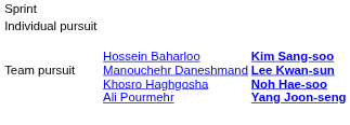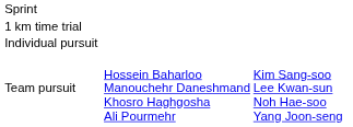 <table>
 <tr>
 <td>Sprint</td>
+<td></td>
+<td></td>
+<td></td>
+</tr>
+<tr>
+<td>1 km time trial</td>
 <td></td>
 <td></td>
 <td></td>
 </tr>
 <tr>
 <td>Individual pursuit</td>
 <td></td>
 <td></td>
 <td></td>
 </tr>
 <tr>
 <td>Team pursuit</td>
 <td valign=top></td>
 <td><br><a href='#'>Hossein Baharloo</a><br><a href='#'>Manouchehr Daneshmand</a><br><a href='#'>Khosro Haghgosha</a><br><a href='#'>Ali Pourmehr</a></td>
-<td><strong><br><a href='#'>Kim Sang-soo</a><br><a href='#'>Lee Kwan-sun</a><br><a href='#'>Noh Hae-soo</a><br><a href='#'>Yang Joon-seng</a></strong></td>
+<td><br><a href='#'>Kim Sang-soo</a><br><a href='#'>Lee Kwan-sun</a><br><a href='#'>Noh Hae-soo</a><br><a href='#'>Yang Joon-seng</a></td>
 </tr>
 </table>
